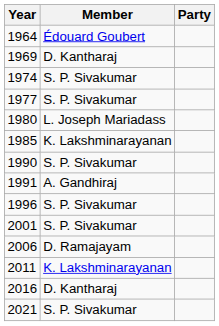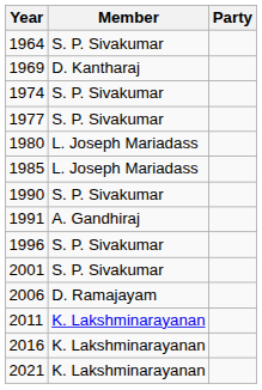 <table class="wikitable">
 <tr>
 <th>Year</th>
 <th>Member</th>
 <th colspan="2">Party</th>
 </tr>
 <tr>
 <td>1964</td>
-<td><a href='#'>Édouard Goubert</a></td>
+<td>S. P. Sivakumar</td>
 <td></td>
 </tr>
 <tr>
 <td>1969</td>
 <td>D. Kantharaj</td>
 <td></td>
 </tr>
 <tr>
 <td>1974</td>
 <td>S. P. Sivakumar</td>
 <td></td>
 </tr>
 <tr>
 <td>1977</td>
 <td>S. P. Sivakumar</td>
 <td></td>
 </tr>
 <tr>
 <td>1980</td>
 <td>L. Joseph Mariadass</td>
 <td></td>
 </tr>
 <tr>
 <td>1985</td>
-<td>K. Lakshminarayanan</td>
+<td>L. Joseph Mariadass</td>
 <td></td>
 </tr>
 <tr>
 <td>1990</td>
 <td>S. P. Sivakumar</td>
 <td></td>
 </tr>
 <tr>
 <td>1991</td>
 <td>A. Gandhiraj</td>
 <td></td>
 </tr>
 <tr>
 <td>1996</td>
 <td>S. P. Sivakumar</td>
 <td></td>
 </tr>
 <tr>
 <td>2001</td>
 <td>S. P. Sivakumar</td>
 <td></td>
 </tr>
 <tr>
 <td>2006</td>
 <td>D. Ramajayam</td>
 <td></td>
 </tr>
 <tr>
 <td>2011</td>
 <td><a href='#'>K. Lakshminarayanan</a></td>
 <td></td>
 </tr>
 <tr>
 <td>2016</td>
-<td>D. Kantharaj</td>
+<td>K. Lakshminarayanan</td>
 <td></td>
 </tr>
 <tr>
 <td>2021</td>
-<td>S. P. Sivakumar</td>
+<td>K. Lakshminarayanan</td>
 <td></td>
 </tr>
 </table>
